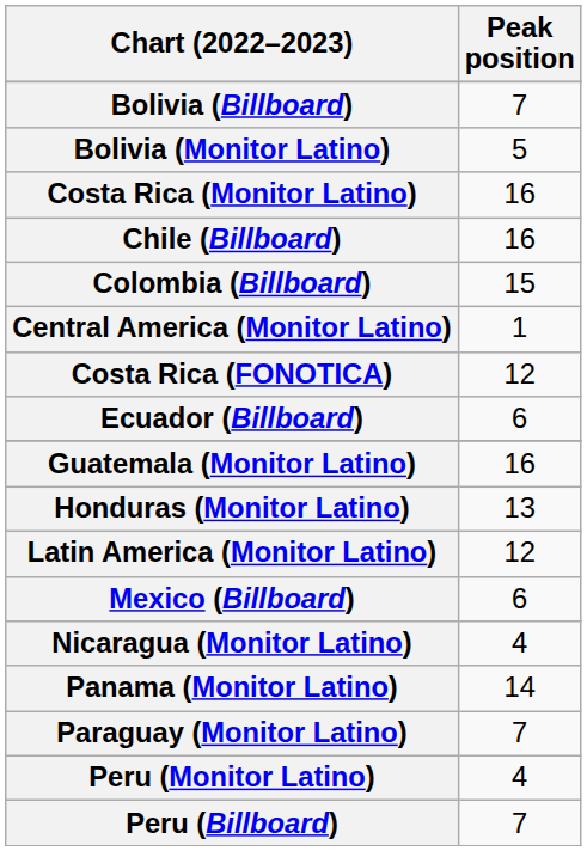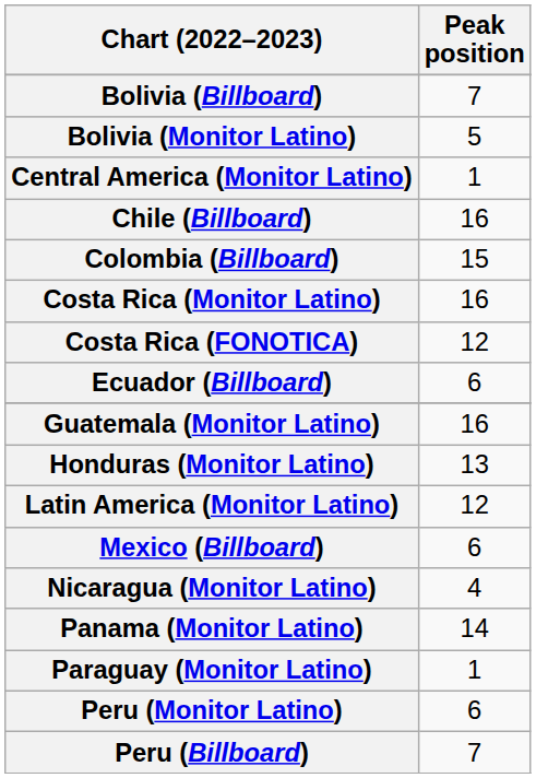 <table class="wikitable sortable plainrowheaders" style="text-align:center">
 <tr>
 <th scope="col">Chart (2022–2023)</th>
 <th scope="col">Peak<br>position</th>
 </tr>
 <tr>
 </tr>
 <tr>
 <th scope="row">Bolivia (<em><a href='#'>Billboard</a></em>)</th>
 <td>7</td>
 </tr>
 <tr>
 <th scope="row">Bolivia (<a href='#'>Monitor Latino</a>)</th>
 <td>5</td>
 </tr>
 <tr>
-<th scope="row">Costa Rica (<a href='#'>Monitor Latino</a>)</th>
-<td>16</td>
+<th scope="row">Central America (<a href='#'>Monitor Latino</a>)</th>
+<td>1</td>
 </tr>
 <tr>
 <th scope="row">Chile (<em><a href='#'>Billboard</a></em>)</th>
 <td>16</td>
 </tr>
 <tr>
 <th scope="row">Colombia (<em><a href='#'>Billboard</a></em>)</th>
 <td>15</td>
 </tr>
 <tr>
-<th scope="row">Central America (<a href='#'>Monitor Latino</a>)</th>
-<td>1</td>
+<th scope="row">Costa Rica (<a href='#'>Monitor Latino</a>)</th>
+<td>16</td>
 </tr>
 <tr>
 <th scope="row">Costa Rica (<a href='#'>FONOTICA</a>)</th>
 <td>12</td>
 </tr>
 <tr>
 <th scope="row">Ecuador (<em><a href='#'>Billboard</a></em>)</th>
 <td>6</td>
 </tr>
 <tr>
 </tr>
 <tr>
 <th scope="row">Guatemala (<a href='#'>Monitor Latino</a>)</th>
 <td>16</td>
 </tr>
 <tr>
 <th scope="row">Honduras (<a href='#'>Monitor Latino</a>)</th>
 <td>13</td>
 </tr>
 <tr>
 <th scope="row">Latin America (<a href='#'>Monitor Latino</a>)</th>
 <td>12</td>
 </tr>
 <tr>
 <th scope="row"><a href='#'>Mexico</a> (<em><a href='#'>Billboard</a></em>)</th>
 <td>6</td>
 </tr>
 <tr>
 <th scope="row">Nicaragua (<a href='#'>Monitor Latino</a>)</th>
 <td>4</td>
 </tr>
 <tr>
 <th scope="row">Panama (<a href='#'>Monitor Latino</a>)</th>
 <td>14</td>
 </tr>
 <tr>
 <th scope="row">Paraguay (<a href='#'>Monitor Latino</a>)</th>
-<td>7</td>
+<td>1</td>
 </tr>
 <tr>
 <th scope="row">Peru (<a href='#'>Monitor Latino</a>)</th>
-<td>4</td>
+<td>6</td>
 </tr>
 <tr>
 <th scope="row">Peru (<em><a href='#'>Billboard</a></em>)</th>
 <td>7</td>
 </tr>
 <tr>
 </tr>
 <tr>
 </tr>
 <tr>
 </tr>
 </table>
